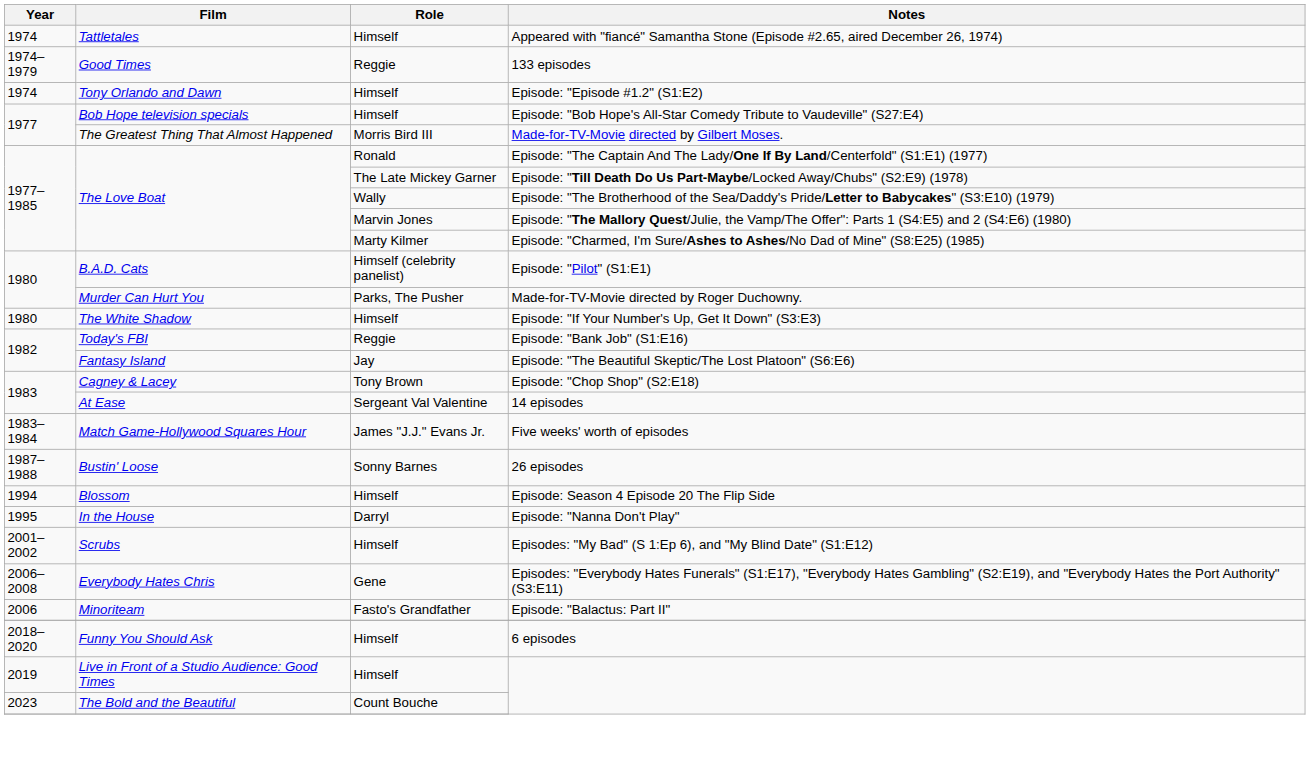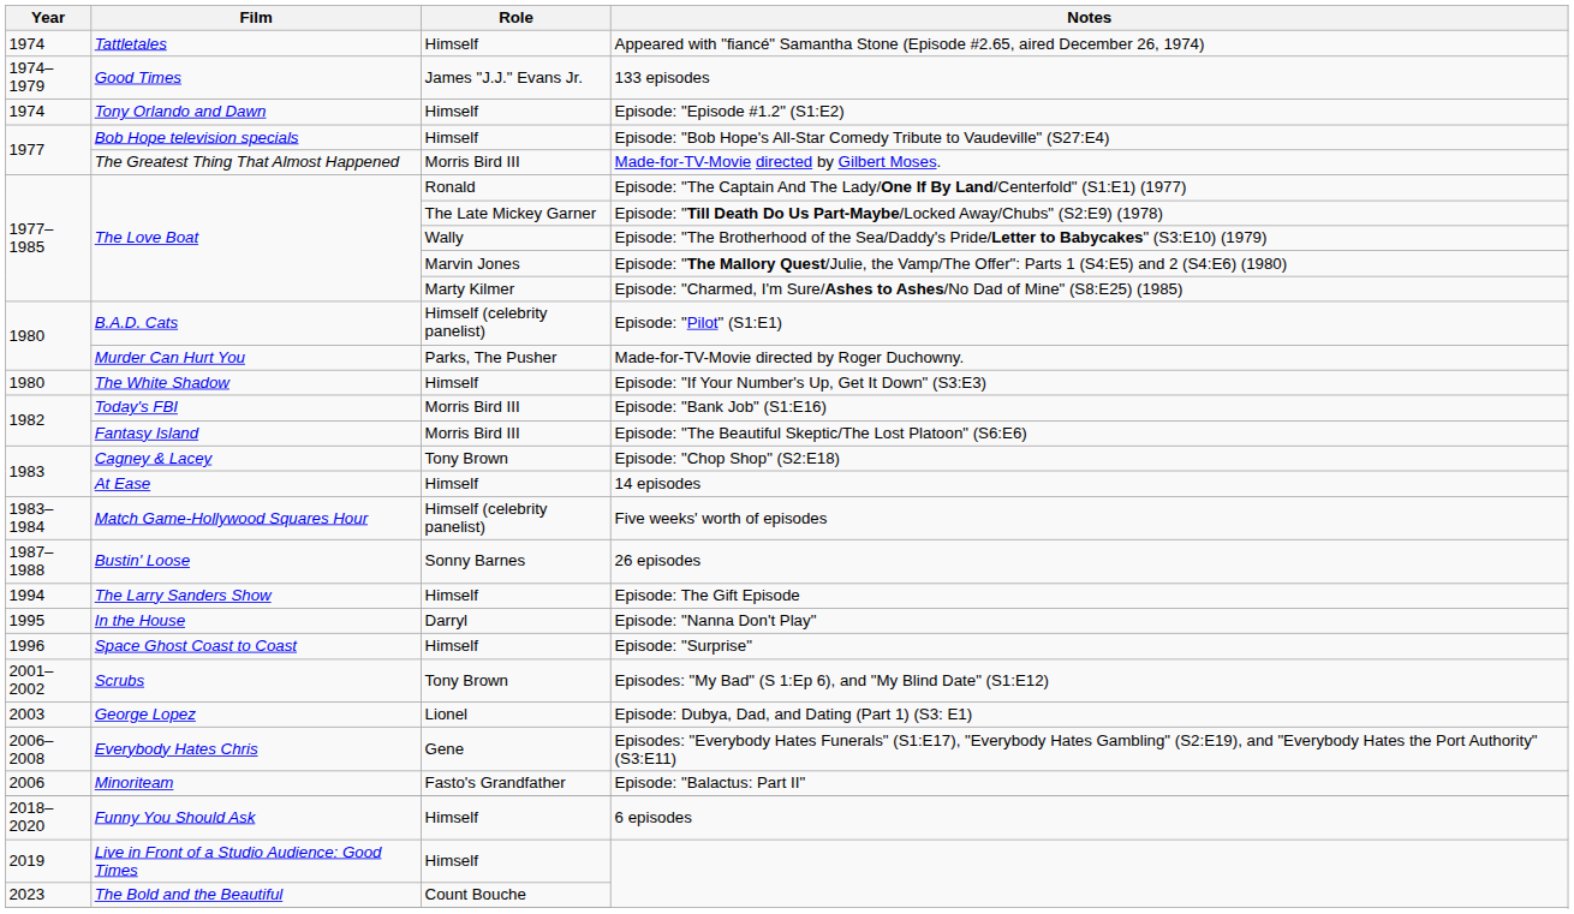 <table class="wikitable">
 <tr>
 <th>Year</th>
 <th>Film</th>
 <th>Role</th>
 <th class="unsortable">Notes</th>
 </tr>
 <tr>
 <td>1974</td>
 <td><em><a href='#'>Tattletales</a></em></td>
 <td>Himself</td>
 <td>Appeared with "fiancé" Samantha Stone (Episode #2.65, aired December 26, 1974)</td>
 </tr>
 <tr>
 <td>1974–1979</td>
 <td><em><a href='#'>Good Times</a></em></td>
-<td>Reggie</td>
+<td>James "J.J." Evans Jr.</td>
 <td>133 episodes</td>
 </tr>
 <tr>
 <td>1974</td>
 <td><em><a href='#'>Tony Orlando and Dawn</a></em></td>
 <td>Himself</td>
 <td>Episode: "Episode #1.2" (S1:E2)</td>
 </tr>
 <tr>
 <td rowspan="2">1977</td>
 <td><em><a href='#'>Bob Hope television specials</a></em></td>
 <td>Himself</td>
 <td>Episode: "Bob Hope's All-Star Comedy Tribute to Vaudeville" (S27:E4)</td>
 </tr>
 <tr>
 <td><em>The Greatest Thing That Almost Happened</em></td>
 <td>Morris Bird III</td>
 <td><a href='#'>Made-for-TV-Movie</a> <a href='#'>directed</a> by <a href='#'>Gilbert Moses</a>.</td>
 </tr>
 <tr>
 <td rowspan ="5">1977–1985</td>
 <td rowspan ="5"><em><a href='#'>The Love Boat</a></em></td>
 <td>Ronald</td>
 <td>Episode: "The Captain And The Lady/<strong>One If By Land</strong>/Centerfold" (S1:E1) (1977)</td>
 </tr>
 <tr>
 <td>The Late Mickey Garner</td>
 <td>Episode: "<strong>Till Death Do Us Part-Maybe</strong>/Locked Away/Chubs" (S2:E9) (1978)</td>
 </tr>
 <tr>
 <td>Wally</td>
 <td>Episode: "The Brotherhood of the Sea/Daddy's Pride/<strong>Letter to Babycakes</strong>" (S3:E10) (1979)</td>
 </tr>
 <tr>
 <td>Marvin Jones</td>
 <td>Episode: "<strong>The Mallory Quest</strong>/Julie, the Vamp/The Offer": Parts 1 (S4:E5) and 2 (S4:E6) (1980)</td>
 </tr>
 <tr>
 <td>Marty Kilmer</td>
 <td>Episode: "Charmed, I'm Sure/<strong>Ashes to Ashes</strong>/No Dad of Mine" (S8:E25) (1985)</td>
 </tr>
 <tr>
 <td rowspan="2">1980</td>
 <td><em><a href='#'>B.A.D. Cats</a></em></td>
 <td>Himself (celebrity panelist)</td>
 <td>Episode: "<a href='#'>Pilot</a>" (S1:E1)</td>
 </tr>
 <tr>
 <td><em><a href='#'>Murder Can Hurt You</a></em></td>
 <td>Parks, The Pusher</td>
 <td>Made-for-TV-Movie directed by Roger Duchowny.</td>
 </tr>
 <tr>
 <td>1980</td>
 <td><em><a href='#'>The White Shadow</a></em></td>
 <td>Himself</td>
 <td>Episode: "If Your Number's Up, Get It Down" (S3:E3)</td>
 </tr>
 <tr>
 <td rowspan="2">1982</td>
 <td><em><a href='#'>Today's FBI</a></em></td>
-<td>Reggie</td>
+<td>Morris Bird III</td>
 <td>Episode: "Bank Job" (S1:E16)</td>
 </tr>
 <tr>
 <td><em><a href='#'>Fantasy Island</a></em></td>
-<td>Jay</td>
+<td>Morris Bird III</td>
 <td>Episode: "The Beautiful Skeptic/The Lost Platoon" (S6:E6)</td>
 </tr>
 <tr>
 <td rowspan="2">1983</td>
 <td><em><a href='#'>Cagney & Lacey</a></em></td>
 <td>Tony Brown</td>
 <td>Episode: "Chop Shop" (S2:E18)</td>
 </tr>
 <tr>
 <td><em><a href='#'>At Ease</a></em></td>
-<td>Sergeant Val Valentine</td>
+<td>Himself</td>
 <td>14 episodes</td>
 </tr>
 <tr>
 <td>1983–1984</td>
 <td><em><a href='#'>Match Game-Hollywood Squares Hour</a></em></td>
-<td>James "J.J." Evans Jr.</td>
+<td>Himself (celebrity panelist)</td>
 <td>Five weeks' worth of episodes</td>
 </tr>
 <tr>
 <td>1987–1988</td>
 <td><em><a href='#'>Bustin' Loose</a></em></td>
 <td>Sonny Barnes</td>
 <td>26 episodes</td>
 </tr>
 <tr>
 <td>1994</td>
-<td><em><a href='#'>Blossom</a></em></td>
+<td><em><a href='#'>The Larry Sanders Show</a></em></td>
 <td>Himself</td>
-<td>Episode: Season 4 Episode 20 The Flip Side</td>
+<td>Episode: The Gift Episode</td>
 </tr>
 <tr>
 <td>1995</td>
 <td><em><a href='#'>In the House</a></em></td>
 <td>Darryl</td>
 <td>Episode: "Nanna Don't Play"</td>
 </tr>
 <tr>
+<td>1996</td>
+<td><em><a href='#'>Space Ghost Coast to Coast</a></em></td>
+<td>Himself</td>
+<td>Episode: "Surprise"</td>
+</tr>
+<tr>
 <td rowspan="1">2001–2002</td>
 <td><em><a href='#'>Scrubs</a></em></td>
-<td>Himself</td>
+<td>Tony Brown</td>
 <td>Episodes: "My Bad" (S 1:Ep 6), and "My Blind Date" (S1:E12)</td>
+</tr>
+<tr>
+<td rowspan="1">2003</td>
+<td><em><a href='#'>George Lopez</a></em></td>
+<td>Lionel</td>
+<td>Episode: Dubya, Dad, and Dating (Part 1) (S3: E1)</td>
 </tr>
 <tr>
 <td rowspan="1">2006–2008</td>
 <td><em><a href='#'>Everybody Hates Chris</a></em></td>
 <td>Gene</td>
 <td>Episodes: "Everybody Hates Funerals" (S1:E17), "Everybody Hates Gambling" (S2:E19), and "Everybody Hates the Port Authority" (S3:E11)</td>
 </tr>
 <tr>
 <td>2006</td>
 <td><em><a href='#'>Minoriteam</a></em></td>
 <td>Fasto's Grandfather</td>
 <td>Episode: "Balactus: Part II"</td>
 </tr>
 <tr>
 </tr>
 <tr>
 <td>2018–2020</td>
 <td><em><a href='#'>Funny You Should Ask</a></em></td>
 <td>Himself</td>
 <td>6 episodes</td>
 </tr>
 <tr>
 <td>2019</td>
 <td><a href='#'><em>Live in Front of a Studio Audience: Good Times</em></a></td>
 <td>Himself</td>
 </tr>
 <tr>
 <td>2023</td>
 <td><em><a href='#'>The Bold and the Beautiful</a></em></td>
 <td>Count Bouche</td>
 </tr>
 <tr>
 </tr>
 </table>
